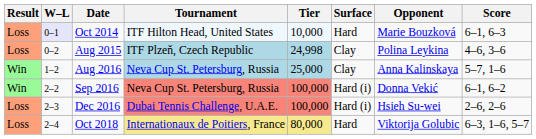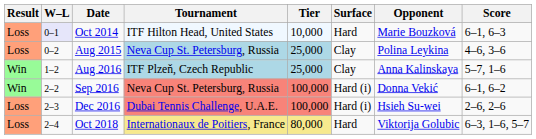 <table class="sortable wikitable">
 <tr>
 <th>Result</th>
 <th class="unsortable">W–L</th>
 <th>Date</th>
 <th>Tournament</th>
 <th>Tier</th>
 <th>Surface</th>
 <th>Opponent</th>
 <th class="unsortable">Score</th>
 </tr>
 <tr>
 <td style="background:#ffa07a;">Loss</td>
 <td style="background: lavender;"><small>0–1</small></td>
 <td><a href='#'>Oct 2014</a></td>
 <td style="background:#f0f8ff;">ITF Hilton Head, United States</td>
 <td style="background:#f0f8ff;">10,000</td>
 <td>Hard</td>
 <td> <a href='#'>Marie Bouzková</a></td>
 <td>6–1, 6–3</td>
 </tr>
 <tr>
 <td style="background:#ffa07a;">Loss</td>
 <td><small>0–2</small></td>
 <td><a href='#'>Aug 2015</a></td>
-<td style="background:lightblue;">ITF Plzeň, Czech Republic</td>
-<td style="background:lightblue;">24,998</td>
+<td style="background:lightblue;"><a href='#'>Neva Cup St. Petersburg</a>, Russia</td>
+<td style="background:lightblue;">25,000</td>
 <td>Clay</td>
 <td> <a href='#'>Polina Leykina</a></td>
 <td>4–6, 3–6</td>
 </tr>
 <tr>
 <td style="background:#98fb98;">Win</td>
 <td><small>1–2</small></td>
 <td><a href='#'>Aug 2016</a></td>
-<td style="background:lightblue;"><a href='#'>Neva Cup St. Petersburg</a>, Russia</td>
+<td style="background:lightblue;">ITF Plzeň, Czech Republic</td>
 <td style="background:lightblue;">25,000</td>
 <td>Clay</td>
 <td> <a href='#'>Anna Kalinskaya</a></td>
 <td>5–7, 1–6</td>
 </tr>
 <tr>
 <td style="background:#98fb98;">Win</td>
 <td><small>2–2</small></td>
 <td><a href='#'>Sep 2016</a></td>
 <td style="background:#f88379;">Neva Cup St. Petersburg, Russia</td>
 <td style="background:#f88379;">100,000</td>
 <td>Hard (i)</td>
 <td> <a href='#'>Donna Vekić</a></td>
 <td>6–1, 6–2</td>
 </tr>
 <tr>
 <td style="background:#ffa07a;">Loss</td>
 <td><small>2–3</small></td>
 <td><a href='#'>Dec 2016</a></td>
 <td style="background:#f88379;"><a href='#'>Dubai Tennis Challenge</a>, U.A.E.</td>
 <td style="background:#f88379;">100,000</td>
 <td>Hard (i)</td>
 <td> <a href='#'>Hsieh Su-wei</a></td>
 <td>2–6, 2–6</td>
 </tr>
 <tr>
 <td style="background:#ffa07a;">Loss</td>
 <td><small>2–4</small></td>
 <td><a href='#'>Oct 2018</a></td>
 <td style="background:#f7e98e;"><a href='#'>Internationaux de Poitiers</a>, France</td>
 <td style="background:#f7e98e;">80,000</td>
 <td>Hard</td>
 <td> <a href='#'>Viktorija Golubic</a></td>
 <td>6–3, 1–6, 5–7</td>
 </tr>
 </table>
